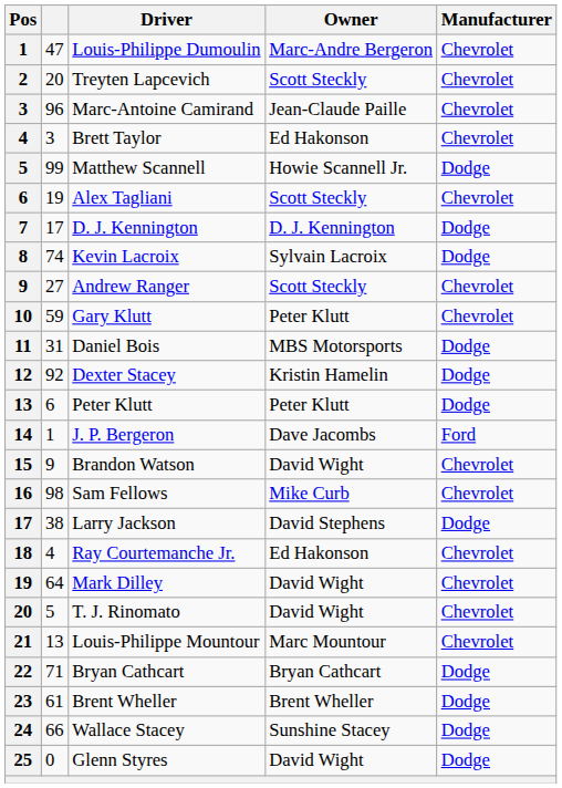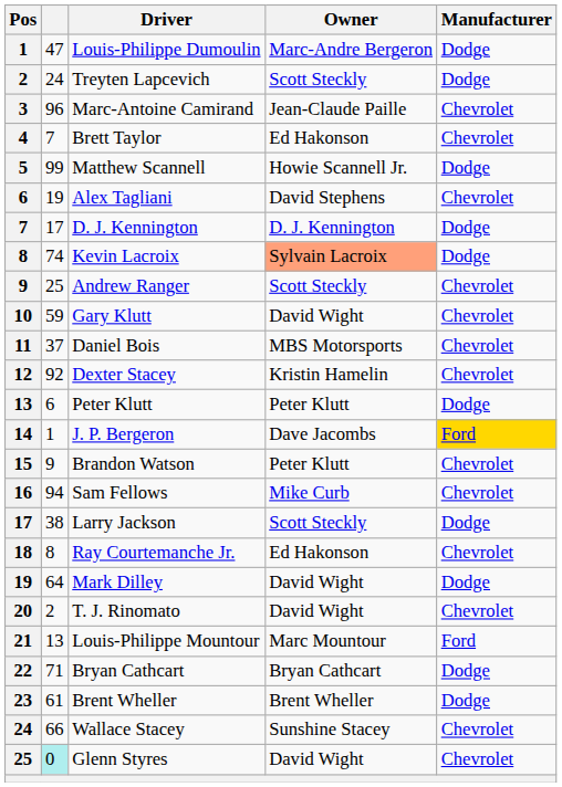 <table class="wikitable" style="font-size:98%">
 <tr>
 <th>Pos</th>
 <th></th>
 <th>Driver</th>
 <th>Owner</th>
 <th>Manufacturer</th>
 </tr>
 <tr>
 <th>1</th>
 <td>47</td>
 <td><a href='#'>Louis-Philippe Dumoulin</a></td>
 <td><a href='#'>Marc-Andre Bergeron</a></td>
-<td><a href='#'>Chevrolet</a></td>
+<td><a href='#'>Dodge</a></td>
 </tr>
 <tr>
 <th>2</th>
-<td>20</td>
+<td>24</td>
 <td>Treyten Lapcevich</td>
 <td><a href='#'>Scott Steckly</a></td>
-<td><a href='#'>Chevrolet</a></td>
+<td><a href='#'>Dodge</a></td>
 </tr>
 <tr>
 <th>3</th>
 <td>96</td>
 <td>Marc-Antoine Camirand</td>
 <td>Jean-Claude Paille</td>
 <td><a href='#'>Chevrolet</a></td>
 </tr>
 <tr>
 <th>4</th>
-<td>3</td>
+<td>7</td>
 <td>Brett Taylor</td>
 <td>Ed Hakonson</td>
 <td><a href='#'>Chevrolet</a></td>
 </tr>
 <tr>
 <th>5</th>
 <td>99</td>
 <td>Matthew Scannell</td>
 <td>Howie Scannell Jr.</td>
 <td><a href='#'>Dodge</a></td>
 </tr>
 <tr>
 <th>6</th>
 <td>19</td>
 <td><a href='#'>Alex Tagliani</a></td>
-<td><a href='#'>Scott Steckly</a></td>
+<td>David Stephens</td>
 <td><a href='#'>Chevrolet</a></td>
 </tr>
 <tr>
 <th>7</th>
 <td>17</td>
 <td><a href='#'>D. J. Kennington</a></td>
 <td><a href='#'>D. J. Kennington</a></td>
 <td><a href='#'>Dodge</a></td>
 </tr>
 <tr>
 <th>8</th>
 <td>74</td>
 <td><a href='#'>Kevin Lacroix</a></td>
-<td>Sylvain Lacroix</td>
+<td style="background: lightsalmon;">Sylvain Lacroix</td>
 <td><a href='#'>Dodge</a></td>
 </tr>
 <tr>
 <th>9</th>
-<td>27</td>
+<td>25</td>
 <td><a href='#'>Andrew Ranger</a></td>
 <td><a href='#'>Scott Steckly</a></td>
 <td><a href='#'>Chevrolet</a></td>
 </tr>
 <tr>
 <th>10</th>
 <td>59</td>
 <td><a href='#'>Gary Klutt</a></td>
-<td>Peter Klutt</td>
+<td>David Wight</td>
 <td><a href='#'>Chevrolet</a></td>
 </tr>
 <tr>
 <th>11</th>
-<td>31</td>
+<td>37</td>
 <td>Daniel Bois</td>
 <td>MBS Motorsports</td>
-<td><a href='#'>Dodge</a></td>
+<td><a href='#'>Chevrolet</a></td>
 </tr>
 <tr>
 <th>12</th>
 <td>92</td>
 <td><a href='#'>Dexter Stacey</a></td>
 <td>Kristin Hamelin</td>
-<td><a href='#'>Dodge</a></td>
+<td><a href='#'>Chevrolet</a></td>
 </tr>
 <tr>
 <th>13</th>
 <td>6</td>
 <td>Peter Klutt</td>
 <td>Peter Klutt</td>
 <td><a href='#'>Dodge</a></td>
 </tr>
 <tr>
 <th>14</th>
 <td>1</td>
 <td><a href='#'>J. P. Bergeron</a></td>
 <td>Dave Jacombs</td>
-<td><a href='#'>Ford</a></td>
+<td style="background: gold;"><a href='#'>Ford</a></td>
 </tr>
 <tr>
 <th>15</th>
 <td>9</td>
 <td>Brandon Watson</td>
-<td>David Wight</td>
+<td>Peter Klutt</td>
 <td><a href='#'>Chevrolet</a></td>
 </tr>
 <tr>
 <th>16</th>
-<td>98</td>
+<td>94</td>
 <td>Sam Fellows</td>
 <td><a href='#'>Mike Curb</a></td>
 <td><a href='#'>Chevrolet</a></td>
 </tr>
 <tr>
 <th>17</th>
 <td>38</td>
 <td>Larry Jackson</td>
-<td>David Stephens</td>
+<td><a href='#'>Scott Steckly</a></td>
 <td><a href='#'>Dodge</a></td>
 </tr>
 <tr>
 <th>18</th>
-<td>4</td>
+<td>8</td>
 <td><a href='#'>Ray Courtemanche Jr.</a></td>
 <td>Ed Hakonson</td>
 <td><a href='#'>Chevrolet</a></td>
 </tr>
 <tr>
 <th>19</th>
 <td>64</td>
 <td><a href='#'>Mark Dilley</a></td>
 <td>David Wight</td>
-<td><a href='#'>Chevrolet</a></td>
+<td><a href='#'>Dodge</a></td>
 </tr>
 <tr>
 <th>20</th>
-<td>5</td>
+<td>2</td>
 <td>T. J. Rinomato</td>
 <td>David Wight</td>
 <td><a href='#'>Chevrolet</a></td>
 </tr>
 <tr>
 <th>21</th>
 <td>13</td>
 <td>Louis-Philippe Mountour</td>
 <td>Marc Mountour</td>
-<td><a href='#'>Chevrolet</a></td>
+<td><a href='#'>Ford</a></td>
 </tr>
 <tr>
 <th>22</th>
 <td>71</td>
 <td>Bryan Cathcart</td>
 <td>Bryan Cathcart</td>
 <td><a href='#'>Dodge</a></td>
 </tr>
 <tr>
 <th>23</th>
 <td>61</td>
 <td>Brent Wheller</td>
 <td>Brent Wheller</td>
 <td><a href='#'>Dodge</a></td>
 </tr>
 <tr>
 <th>24</th>
 <td>66</td>
 <td>Wallace Stacey</td>
 <td>Sunshine Stacey</td>
-<td><a href='#'>Dodge</a></td>
+<td><a href='#'>Chevrolet</a></td>
 </tr>
 <tr>
 <th>25</th>
-<td>0</td>
+<td style="background: paleturquoise;">0</td>
 <td>Glenn Styres</td>
 <td>David Wight</td>
-<td><a href='#'>Dodge</a></td>
+<td><a href='#'>Chevrolet</a></td>
 </tr>
 <tr>
 <th colspan="6"></th>
 </tr>
 <tr>
 </tr>
 </table>
